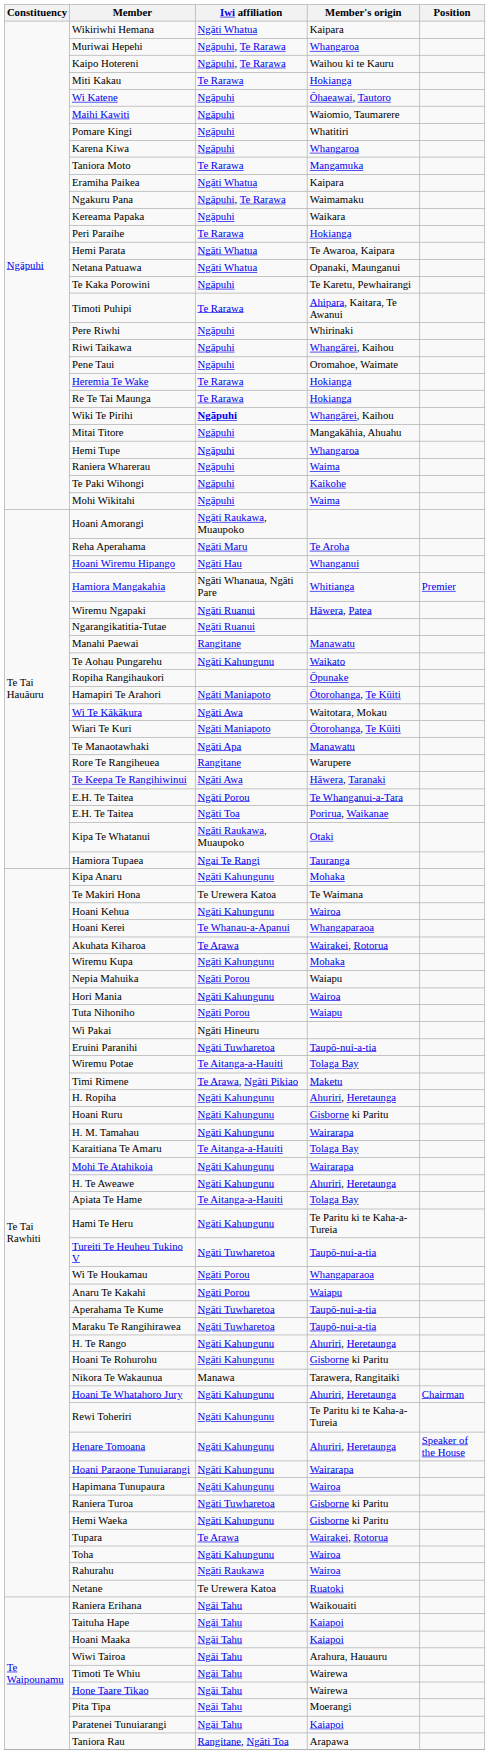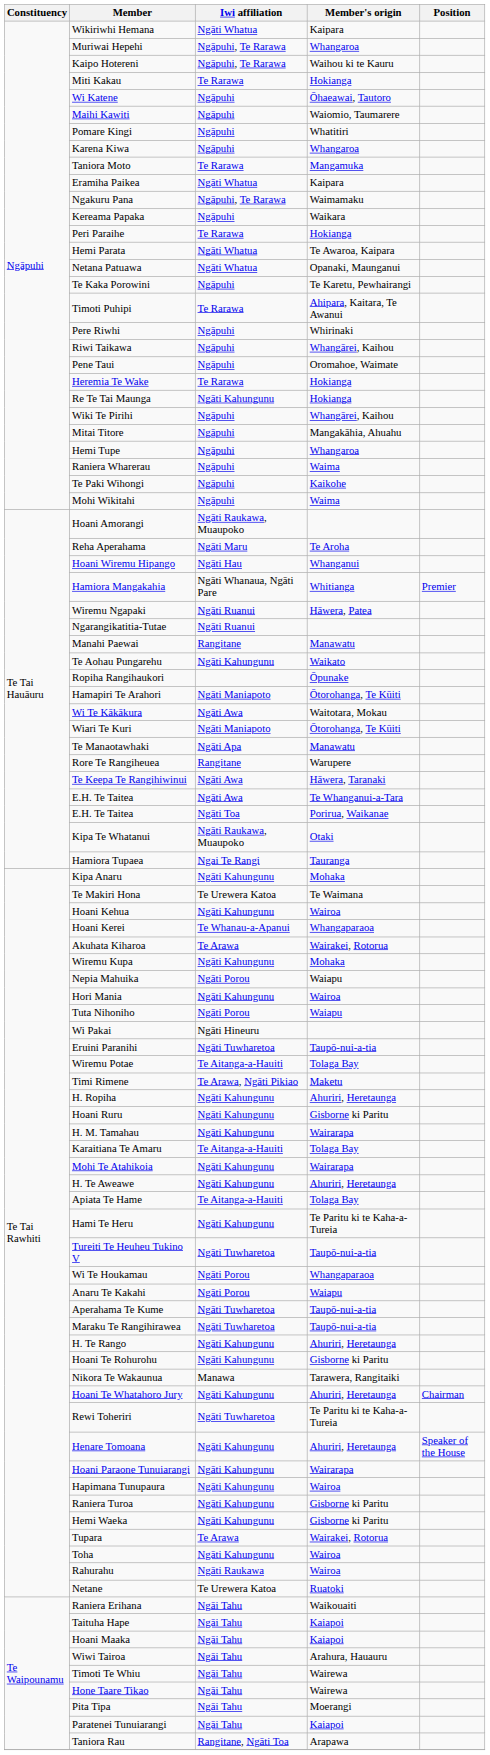 <table class="wikitable sortable">
 <tr>
 <th scope="col" width="90">Constituency</th>
 <th scope="col" width="180" class="unsortable">Member</th>
 <th scope="col" width="160"><a href='#'>Iwi</a> affiliation</th>
 <th scope="col" width="160" class="unsortable">Member's origin</th>
 <th scope="col" width="90" class="unsortable">Position</th>
 </tr>
 <tr>
 <td rowspan="28"><a href='#'>Ngāpuhi</a></td>
 <td>Wikiriwhi Hemana</td>
 <td><a href='#'>Ngāti Whatua</a></td>
 <td>Kaipara</td>
 <td></td>
 </tr>
 <tr>
 <td>Muriwai Hepehi</td>
 <td><a href='#'>Ngāpuhi</a>, <a href='#'>Te Rarawa</a></td>
 <td><a href='#'>Whangaroa</a></td>
 <td></td>
 </tr>
 <tr>
 <td>Kaipo Hotereni</td>
 <td><a href='#'>Ngāpuhi</a>, <a href='#'>Te Rarawa</a></td>
 <td>Waihou ki te Kauru</td>
 <td></td>
 </tr>
 <tr>
 <td>Miti Kakau</td>
 <td><a href='#'>Te Rarawa</a></td>
 <td><a href='#'>Hokianga</a></td>
 <td></td>
 </tr>
 <tr>
 <td><a href='#'>Wi Katene</a></td>
 <td><a href='#'>Ngāpuhi</a></td>
 <td><a href='#'>Ōhaeawai</a>, <a href='#'>Tautoro</a></td>
 <td></td>
 </tr>
 <tr>
 <td><a href='#'>Maihi Kawiti</a></td>
 <td><a href='#'>Ngāpuhi</a></td>
 <td>Waiomio, Taumarere</td>
 <td></td>
 </tr>
 <tr>
 <td>Pomare Kingi</td>
 <td><a href='#'>Ngāpuhi</a></td>
 <td>Whatitiri</td>
 <td></td>
 </tr>
 <tr>
 <td>Karena Kiwa</td>
 <td><a href='#'>Ngāpuhi</a></td>
 <td><a href='#'>Whangaroa</a></td>
 <td></td>
 </tr>
 <tr>
 <td>Taniora Moto</td>
 <td><a href='#'>Te Rarawa</a></td>
 <td><a href='#'>Mangamuka</a></td>
 <td></td>
 </tr>
 <tr>
 <td>Eramiha Paikea</td>
 <td><a href='#'>Ngāti Whatua</a></td>
 <td>Kaipara</td>
 <td></td>
 </tr>
 <tr>
 <td>Ngakuru Pana</td>
 <td><a href='#'>Ngāpuhi</a>, <a href='#'>Te Rarawa</a></td>
 <td>Waimamaku</td>
 <td></td>
 </tr>
 <tr>
 <td>Kereama Papaka</td>
 <td><a href='#'>Ngāpuhi</a></td>
 <td>Waikara</td>
 <td></td>
 </tr>
 <tr>
 <td>Peri Paraihe</td>
 <td><a href='#'>Te Rarawa</a></td>
 <td><a href='#'>Hokianga</a></td>
 <td></td>
 </tr>
 <tr>
 <td>Hemi Parata</td>
 <td><a href='#'>Ngāti Whatua</a></td>
 <td>Te Awaroa, Kaipara</td>
 <td></td>
 </tr>
 <tr>
 <td>Netana Patuawa</td>
 <td><a href='#'>Ngāti Whatua</a></td>
 <td>Opanaki, Maunganui</td>
 <td></td>
 </tr>
 <tr>
 <td>Te Kaka Porowini</td>
 <td><a href='#'>Ngāpuhi</a></td>
 <td>Te Karetu, Pewhairangi</td>
 <td></td>
 </tr>
 <tr>
 <td>Timoti Puhipi</td>
 <td><a href='#'>Te Rarawa</a></td>
 <td><a href='#'>Ahipara</a>, Kaitara, Te Awanui</td>
 <td></td>
 </tr>
 <tr>
 <td>Pere Riwhi</td>
 <td><a href='#'>Ngāpuhi</a></td>
 <td>Whirinaki</td>
 <td></td>
 </tr>
 <tr>
 <td>Riwi Taikawa</td>
 <td><a href='#'>Ngāpuhi</a></td>
 <td><a href='#'>Whangārei</a>, Kaihou</td>
 <td></td>
 </tr>
 <tr>
 <td>Pene Taui</td>
 <td><a href='#'>Ngāpuhi</a></td>
 <td>Oromahoe, Waimate</td>
 <td></td>
 </tr>
 <tr>
 <td><a href='#'>Heremia Te Wake</a></td>
 <td><a href='#'>Te Rarawa</a></td>
 <td><a href='#'>Hokianga</a></td>
 <td></td>
 </tr>
 <tr>
 <td>Re Te Tai Maunga</td>
-<td><a href='#'>Te Rarawa</a></td>
+<td><a href='#'>Ngāti Kahungunu</a></td>
 <td><a href='#'>Hokianga</a></td>
 <td></td>
 </tr>
 <tr>
 <td>Wiki Te Pirihi</td>
-<td><strong><a href='#'>Ngāpuhi</a></strong></td>
+<td><a href='#'>Ngāpuhi</a></td>
 <td><a href='#'>Whangārei</a>, Kaihou</td>
 <td></td>
 </tr>
 <tr>
 <td>Mitai Titore</td>
 <td><a href='#'>Ngāpuhi</a></td>
 <td>Mangakāhia, Ahuahu</td>
 <td></td>
 </tr>
 <tr>
 <td>Hemi Tupe</td>
 <td><a href='#'>Ngāpuhi</a></td>
 <td><a href='#'>Whangaroa</a></td>
 <td></td>
 </tr>
 <tr>
 <td>Raniera Wharerau</td>
 <td><a href='#'>Ngāpuhi</a></td>
 <td><a href='#'>Waima</a></td>
 <td></td>
 </tr>
 <tr>
 <td>Te Paki Wihongi</td>
 <td><a href='#'>Ngāpuhi</a></td>
 <td><a href='#'>Kaikohe</a></td>
 <td></td>
 </tr>
 <tr>
 <td>Mohi Wikitahi</td>
 <td><a href='#'>Ngāpuhi</a></td>
 <td><a href='#'>Waima</a></td>
 <td></td>
 </tr>
 <tr>
 <td rowspan="19">Te Tai Hauāuru</td>
 <td>Hoani Amorangi</td>
 <td><a href='#'>Ngāti Raukawa</a>, Muaupoko</td>
 <td></td>
 <td></td>
 </tr>
 <tr>
 <td>Reha Aperahama</td>
 <td><a href='#'>Ngāti Maru</a></td>
 <td><a href='#'>Te Aroha</a></td>
 <td></td>
 </tr>
 <tr>
 <td><a href='#'>Hoani Wiremu Hipango</a></td>
 <td><a href='#'>Ngāti Hau</a></td>
 <td><a href='#'>Whanganui</a></td>
 <td></td>
 </tr>
 <tr>
 <td><a href='#'>Hamiora Mangakahia</a></td>
 <td>Ngāti Whanaua, Ngāti Pare</td>
 <td><a href='#'>Whitianga</a></td>
 <td><a href='#'>Premier</a></td>
 </tr>
 <tr>
 <td>Wiremu Ngapaki</td>
 <td><a href='#'>Ngāti Ruanui</a></td>
 <td><a href='#'>Hāwera</a>, <a href='#'>Patea</a></td>
 <td></td>
 </tr>
 <tr>
 <td>Ngarangikatitia-Tutae</td>
 <td><a href='#'>Ngāti Ruanui</a></td>
 <td></td>
 <td></td>
 </tr>
 <tr>
 <td>Manahi Paewai</td>
 <td><a href='#'>Rangitane</a></td>
 <td><a href='#'>Manawatu</a></td>
 <td></td>
 </tr>
 <tr>
 <td>Te Aohau Pungarehu</td>
 <td><a href='#'>Ngāti Kahungunu</a></td>
 <td><a href='#'>Waikato</a></td>
 <td></td>
 </tr>
 <tr>
 <td>Ropiha Rangihaukori</td>
 <td></td>
 <td><a href='#'>Ōpunake</a></td>
 <td></td>
 </tr>
 <tr>
 <td>Hamapiri Te Arahori</td>
 <td><a href='#'>Ngāti Maniapoto</a></td>
 <td><a href='#'>Ōtorohanga</a>, <a href='#'>Te Kūiti</a></td>
 <td></td>
 </tr>
 <tr>
 <td><a href='#'>Wi Te Kākākura</a></td>
 <td><a href='#'>Ngāti Awa</a></td>
 <td>Waitotara, Mokau</td>
 <td></td>
 </tr>
 <tr>
 <td>Wiari Te Kuri</td>
 <td><a href='#'>Ngāti Maniapoto</a></td>
 <td><a href='#'>Ōtorohanga</a>, <a href='#'>Te Kūiti</a></td>
 <td></td>
 </tr>
 <tr>
 <td>Te Manaotawhaki</td>
 <td><a href='#'>Ngāti Apa</a></td>
 <td><a href='#'>Manawatu</a></td>
 <td></td>
 </tr>
 <tr>
 <td>Rore Te Rangiheuea</td>
 <td><a href='#'>Rangitane</a></td>
 <td>Warupere</td>
 <td></td>
 </tr>
 <tr>
 <td><a href='#'>Te Keepa Te Rangihiwinui</a></td>
 <td><a href='#'>Ngāti Awa</a></td>
 <td><a href='#'>Hāwera</a>, <a href='#'>Taranaki</a></td>
 <td></td>
 </tr>
 <tr>
 <td>E.H. Te Taitea</td>
-<td><a href='#'>Ngāti Porou</a></td>
+<td><a href='#'>Ngāti Awa</a></td>
 <td><a href='#'>Te Whanganui-a-Tara</a></td>
 <td></td>
 </tr>
 <tr>
 <td>E.H. Te Taitea</td>
 <td><a href='#'>Ngāti Toa</a></td>
 <td><a href='#'>Porirua</a>, <a href='#'>Waikanae</a></td>
 <td></td>
 </tr>
 <tr>
 <td>Kipa Te Whatanui</td>
 <td><a href='#'>Ngāti Raukawa</a>, Muaupoko</td>
 <td><a href='#'>Otaki</a></td>
 <td></td>
 </tr>
 <tr>
 <td>Hamiora Tupaea</td>
 <td><a href='#'>Ngai Te Rangi</a></td>
 <td><a href='#'>Tauranga</a></td>
 <td></td>
 </tr>
 <tr>
 <td rowspan="40">Te Tai Rawhiti</td>
 <td>Kipa Anaru</td>
 <td><a href='#'>Ngāti Kahungunu</a></td>
 <td><a href='#'>Mohaka</a></td>
 <td></td>
 </tr>
 <tr>
 <td>Te Makiri Hona</td>
 <td>Te Urewera Katoa</td>
 <td>Te Waimana</td>
 <td></td>
 </tr>
 <tr>
 <td>Hoani Kehua</td>
 <td><a href='#'>Ngāti Kahungunu</a></td>
 <td><a href='#'>Wairoa</a></td>
 <td></td>
 </tr>
 <tr>
 <td>Hoani Kerei</td>
 <td><a href='#'>Te Whanau-a-Apanui</a></td>
 <td><a href='#'>Whangaparaoa</a></td>
 <td></td>
 </tr>
 <tr>
 <td>Akuhata Kiharoa</td>
 <td><a href='#'>Te Arawa</a></td>
 <td><a href='#'>Wairakei</a>, <a href='#'>Rotorua</a></td>
 <td></td>
 </tr>
 <tr>
 <td>Wiremu Kupa</td>
 <td><a href='#'>Ngāti Kahungunu</a></td>
 <td><a href='#'>Mohaka</a></td>
 <td></td>
 </tr>
 <tr>
 <td>Nepia Mahuika</td>
 <td><a href='#'>Ngāti Porou</a></td>
 <td>Waiapu</td>
 <td></td>
 </tr>
 <tr>
 <td>Hori Mania</td>
 <td><a href='#'>Ngāti Kahungunu</a></td>
 <td><a href='#'>Wairoa</a></td>
 <td></td>
 </tr>
 <tr>
 <td>Tuta Nihoniho</td>
 <td><a href='#'>Ngāti Porou</a></td>
 <td><a href='#'>Waiapu</a></td>
 <td></td>
 </tr>
 <tr>
 <td>Wi Pakai</td>
 <td>Ngāti Hineuru</td>
 <td></td>
 <td></td>
 </tr>
 <tr>
 <td>Eruini Paranihi</td>
 <td><a href='#'>Ngāti Tuwharetoa</a></td>
 <td><a href='#'>Taupō-nui-a-tia</a></td>
 <td></td>
 </tr>
 <tr>
 <td>Wiremu Potae</td>
 <td><a href='#'>Te Aitanga-a-Hauiti</a></td>
 <td><a href='#'>Tolaga Bay</a></td>
 <td></td>
 </tr>
 <tr>
 <td>Timi Rimene</td>
 <td><a href='#'>Te Arawa</a>, <a href='#'>Ngāti Pikiao</a></td>
 <td><a href='#'>Maketu</a></td>
 <td></td>
 </tr>
 <tr>
 <td>H. Ropiha</td>
 <td><a href='#'>Ngāti Kahungunu</a></td>
 <td><a href='#'>Ahuriri</a>, <a href='#'>Heretaunga</a></td>
 <td></td>
 </tr>
 <tr>
 <td>Hoani Ruru</td>
 <td><a href='#'>Ngāti Kahungunu</a></td>
 <td><a href='#'>Gisborne</a> ki Paritu</td>
 <td></td>
 </tr>
 <tr>
 <td>H. M. Tamahau</td>
 <td><a href='#'>Ngāti Kahungunu</a></td>
 <td><a href='#'>Wairarapa</a></td>
 <td></td>
 </tr>
 <tr>
 <td>Karaitiana Te Amaru</td>
 <td><a href='#'>Te Aitanga-a-Hauiti</a></td>
 <td><a href='#'>Tolaga Bay</a></td>
 <td></td>
 </tr>
 <tr>
 <td><a href='#'>Mohi Te Atahikoia</a></td>
 <td><a href='#'>Ngāti Kahungunu</a></td>
 <td><a href='#'>Wairarapa</a></td>
 <td></td>
 </tr>
 <tr>
 <td>H. Te Aweawe</td>
 <td><a href='#'>Ngāti Kahungunu</a></td>
 <td><a href='#'>Ahuriri</a>, <a href='#'>Heretaunga</a></td>
 <td></td>
 </tr>
 <tr>
 <td>Apiata Te Hame</td>
 <td><a href='#'>Te Aitanga-a-Hauiti</a></td>
 <td><a href='#'>Tolaga Bay</a></td>
 <td></td>
 </tr>
 <tr>
 <td>Hami Te Heru</td>
 <td><a href='#'>Ngāti Kahungunu</a></td>
 <td>Te Paritu ki te Kaha-a-Tureia</td>
 <td></td>
 </tr>
 <tr>
 <td><a href='#'>Tureiti Te Heuheu Tukino V</a></td>
 <td><a href='#'>Ngāti Tuwharetoa</a></td>
 <td><a href='#'>Taupō-nui-a-tia</a></td>
 <td></td>
 </tr>
 <tr>
 <td>Wi Te Houkamau</td>
 <td><a href='#'>Ngāti Porou</a></td>
 <td><a href='#'>Whangaparaoa</a></td>
 <td></td>
 </tr>
 <tr>
 <td>Anaru Te Kakahi</td>
 <td><a href='#'>Ngāti Porou</a></td>
 <td><a href='#'>Waiapu</a></td>
 <td></td>
 </tr>
 <tr>
 <td>Aperahama Te Kume</td>
 <td><a href='#'>Ngāti Tuwharetoa</a></td>
 <td><a href='#'>Taupō-nui-a-tia</a></td>
 <td></td>
 </tr>
 <tr>
 <td>Maraku Te Rangihirawea</td>
 <td><a href='#'>Ngāti Tuwharetoa</a></td>
 <td><a href='#'>Taupō-nui-a-tia</a></td>
 <td></td>
 </tr>
 <tr>
 <td>H. Te Rango</td>
 <td><a href='#'>Ngāti Kahungunu</a></td>
 <td><a href='#'>Ahuriri</a>, <a href='#'>Heretaunga</a></td>
 <td></td>
 </tr>
 <tr>
 <td>Hoani Te Rohurohu</td>
 <td><a href='#'>Ngāti Kahungunu</a></td>
 <td><a href='#'>Gisborne</a> ki Paritu</td>
 <td></td>
 </tr>
 <tr>
 <td>Nikora Te Wakaunua</td>
 <td>Manawa</td>
 <td>Tarawera, Rangitaiki</td>
 <td></td>
 </tr>
 <tr>
 <td><a href='#'>Hoani Te Whatahoro Jury</a></td>
 <td><a href='#'>Ngāti Kahungunu</a></td>
 <td><a href='#'>Ahuriri</a>, <a href='#'>Heretaunga</a></td>
 <td><a href='#'>Chairman</a></td>
 </tr>
 <tr>
 <td>Rewi Toheriri</td>
-<td><a href='#'>Ngāti Kahungunu</a></td>
+<td><a href='#'>Ngāti Tuwharetoa</a></td>
 <td>Te Paritu ki te Kaha-a-Tureia</td>
 <td></td>
 </tr>
 <tr>
 <td><a href='#'>Henare Tomoana</a></td>
 <td><a href='#'>Ngāti Kahungunu</a></td>
 <td><a href='#'>Ahuriri</a>, <a href='#'>Heretaunga</a></td>
 <td><a href='#'>Speaker of the House</a></td>
 </tr>
 <tr>
 <td><a href='#'>Hoani Paraone Tunuiarangi</a></td>
 <td><a href='#'>Ngāti Kahungunu</a></td>
 <td><a href='#'>Wairarapa</a></td>
 <td></td>
 </tr>
 <tr>
 <td>Hapimana Tunupaura</td>
 <td><a href='#'>Ngāti Kahungunu</a></td>
 <td><a href='#'>Wairoa</a></td>
 <td></td>
 </tr>
 <tr>
 <td>Raniera Turoa</td>
-<td><a href='#'>Ngāti Tuwharetoa</a></td>
+<td><a href='#'>Ngāti Kahungunu</a></td>
 <td><a href='#'>Gisborne</a> ki Paritu</td>
 <td></td>
 </tr>
 <tr>
 <td>Hemi Waeka</td>
 <td><a href='#'>Ngāti Kahungunu</a></td>
 <td><a href='#'>Gisborne</a> ki Paritu</td>
 <td></td>
 </tr>
 <tr>
 <td>Tupara</td>
 <td><a href='#'>Te Arawa</a></td>
 <td><a href='#'>Wairakei</a>, <a href='#'>Rotorua</a></td>
 <td></td>
 </tr>
 <tr>
 <td>Toha</td>
 <td><a href='#'>Ngāti Kahungunu</a></td>
 <td><a href='#'>Wairoa</a></td>
 <td></td>
 </tr>
 <tr>
 <td>Rahurahu</td>
 <td><a href='#'>Ngāti Raukawa</a></td>
 <td><a href='#'>Wairoa</a></td>
 <td></td>
 </tr>
 <tr>
 <td>Netane</td>
 <td>Te Urewera Katoa</td>
 <td><a href='#'>Ruatoki</a></td>
 <td></td>
 </tr>
 <tr>
 <td rowspan="9"><a href='#'>Te Waipounamu</a></td>
 <td>Raniera Erihana</td>
 <td><a href='#'>Ngāi Tahu</a></td>
 <td>Waikouaiti</td>
 <td></td>
 </tr>
 <tr>
 <td>Taituha Hape</td>
 <td><a href='#'>Ngāi Tahu</a></td>
 <td><a href='#'>Kaiapoi</a></td>
 <td></td>
 </tr>
 <tr>
 <td>Hoani Maaka</td>
 <td><a href='#'>Ngāi Tahu</a></td>
 <td><a href='#'>Kaiapoi</a></td>
 <td></td>
 </tr>
 <tr>
 <td>Wiwi Tairoa</td>
 <td><a href='#'>Ngāi Tahu</a></td>
 <td>Arahura, Hauauru</td>
 <td></td>
 </tr>
 <tr>
 <td>Timoti Te Whiu</td>
 <td><a href='#'>Ngāi Tahu</a></td>
 <td>Wairewa</td>
 <td></td>
 </tr>
 <tr>
 <td><a href='#'>Hone Taare Tikao</a></td>
 <td><a href='#'>Ngāi Tahu</a></td>
 <td>Wairewa</td>
 <td></td>
 </tr>
 <tr>
 <td>Pita Tipa</td>
 <td><a href='#'>Ngāi Tahu</a></td>
 <td>Moerangi</td>
 <td></td>
 </tr>
 <tr>
 <td>Paratenei Tunuiarangi</td>
 <td><a href='#'>Ngāi Tahu</a></td>
 <td><a href='#'>Kaiapoi</a></td>
 <td></td>
 </tr>
 <tr>
 <td>Taniora Rau</td>
 <td><a href='#'>Rangitane</a>, <a href='#'>Ngāti Toa</a></td>
 <td>Arapawa</td>
 <td></td>
 </tr>
 <tr>
 </tr>
 </table>
